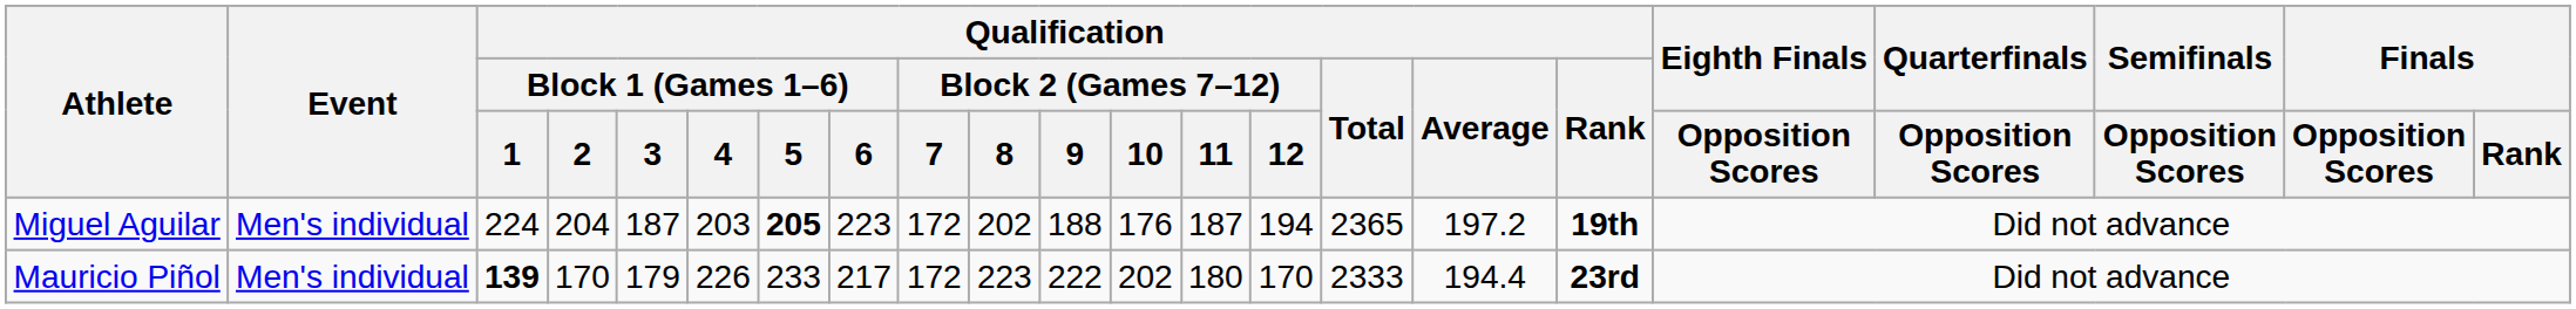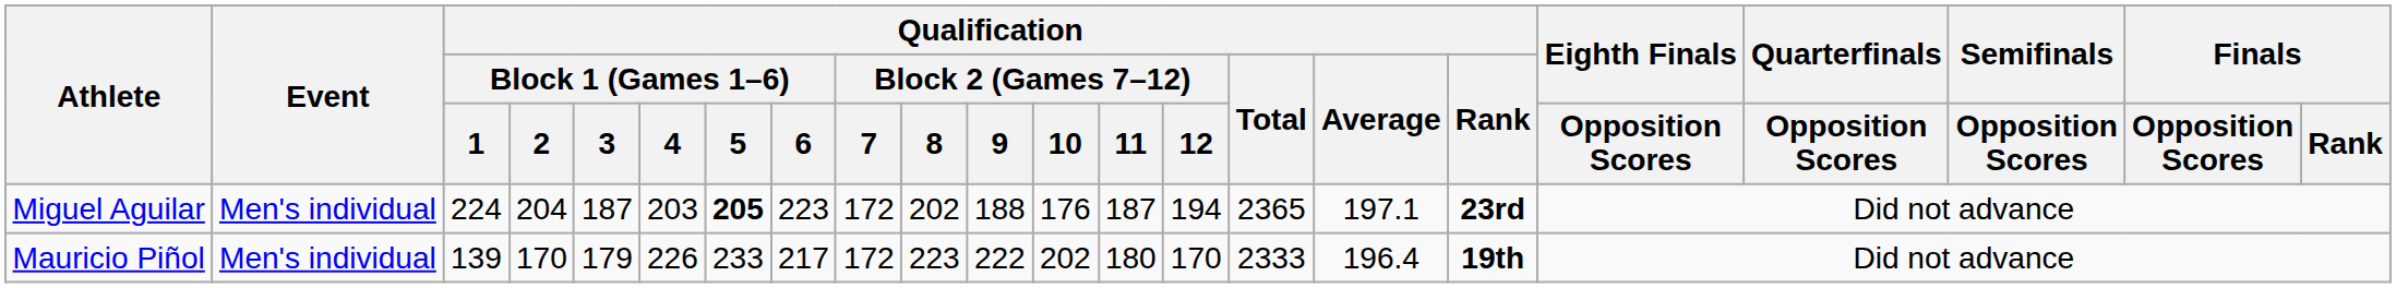 <table class="wikitable" border="1" style="font-size:90%">
 <tr>
 <th rowspan=3>Athlete</th>
 <th rowspan=3>Event</th>
 <th colspan=15>Qualification</th>
 <th rowspan=2>Eighth Finals</th>
 <th rowspan=2>Quarterfinals</th>
 <th rowspan=2>Semifinals</th>
 <th rowspan=2 colspan=2>Finals</th>
 </tr>
 <tr>
 <th colspan=6>Block 1 (Games 1–6)</th>
 <th colspan=6>Block 2 (Games 7–12)</th>
 <th rowspan=2>Total</th>
 <th rowspan=2>Average</th>
 <th rowspan=2>Rank</th>
 </tr>
 <tr>
 <th>1</th>
 <th>2</th>
 <th>3</th>
 <th>4</th>
 <th>5</th>
 <th>6</th>
 <th>7</th>
 <th>8</th>
 <th>9</th>
 <th>10</th>
 <th>11</th>
 <th>12</th>
 <th>Opposition<br>Scores</th>
 <th>Opposition<br>Scores</th>
 <th>Opposition<br>Scores</th>
 <th>Opposition<br>Scores</th>
 <th>Rank</th>
 </tr>
 <tr>
 <td><a href='#'>Miguel Aguilar</a></td>
 <td><a href='#'>Men's individual</a><br></td>
 <td align=center>224</td>
 <td align=center>204</td>
 <td align=center>187</td>
 <td align=center>203</td>
 <td align=center><strong>205</strong></td>
 <td align=center>223</td>
 <td align=center>172</td>
 <td align=center>202</td>
 <td align=center>188</td>
 <td align=center>176</td>
 <td align=center>187</td>
 <td align=center>194</td>
 <td align=center>2365</td>
-<td align=center>197.2</td>
-<td align=center><strong>19th</strong></td>
+<td align=center>197.1</td>
+<td align=center><strong>23rd</strong></td>
 <td align=center colspan="7">Did not advance</td>
 </tr>
 <tr>
 <td><a href='#'>Mauricio Piñol</a></td>
 <td><a href='#'>Men's individual</a><br></td>
-<td align=center><strong>139</strong></td>
+<td align=center>139</td>
 <td align=center>170</td>
 <td align=center>179</td>
 <td align=center>226</td>
 <td align=center>233</td>
 <td align=center>217</td>
 <td align=center>172</td>
 <td align=center>223</td>
 <td align=center>222</td>
 <td align=center>202</td>
 <td align=center>180</td>
 <td align=center>170</td>
 <td align=center>2333</td>
-<td align=center>194.4</td>
-<td align=center><strong>23rd</strong></td>
+<td align=center>196.4</td>
+<td align=center><strong>19th</strong></td>
 <td align=center colspan="7">Did not advance</td>
 </tr>
 </table>
